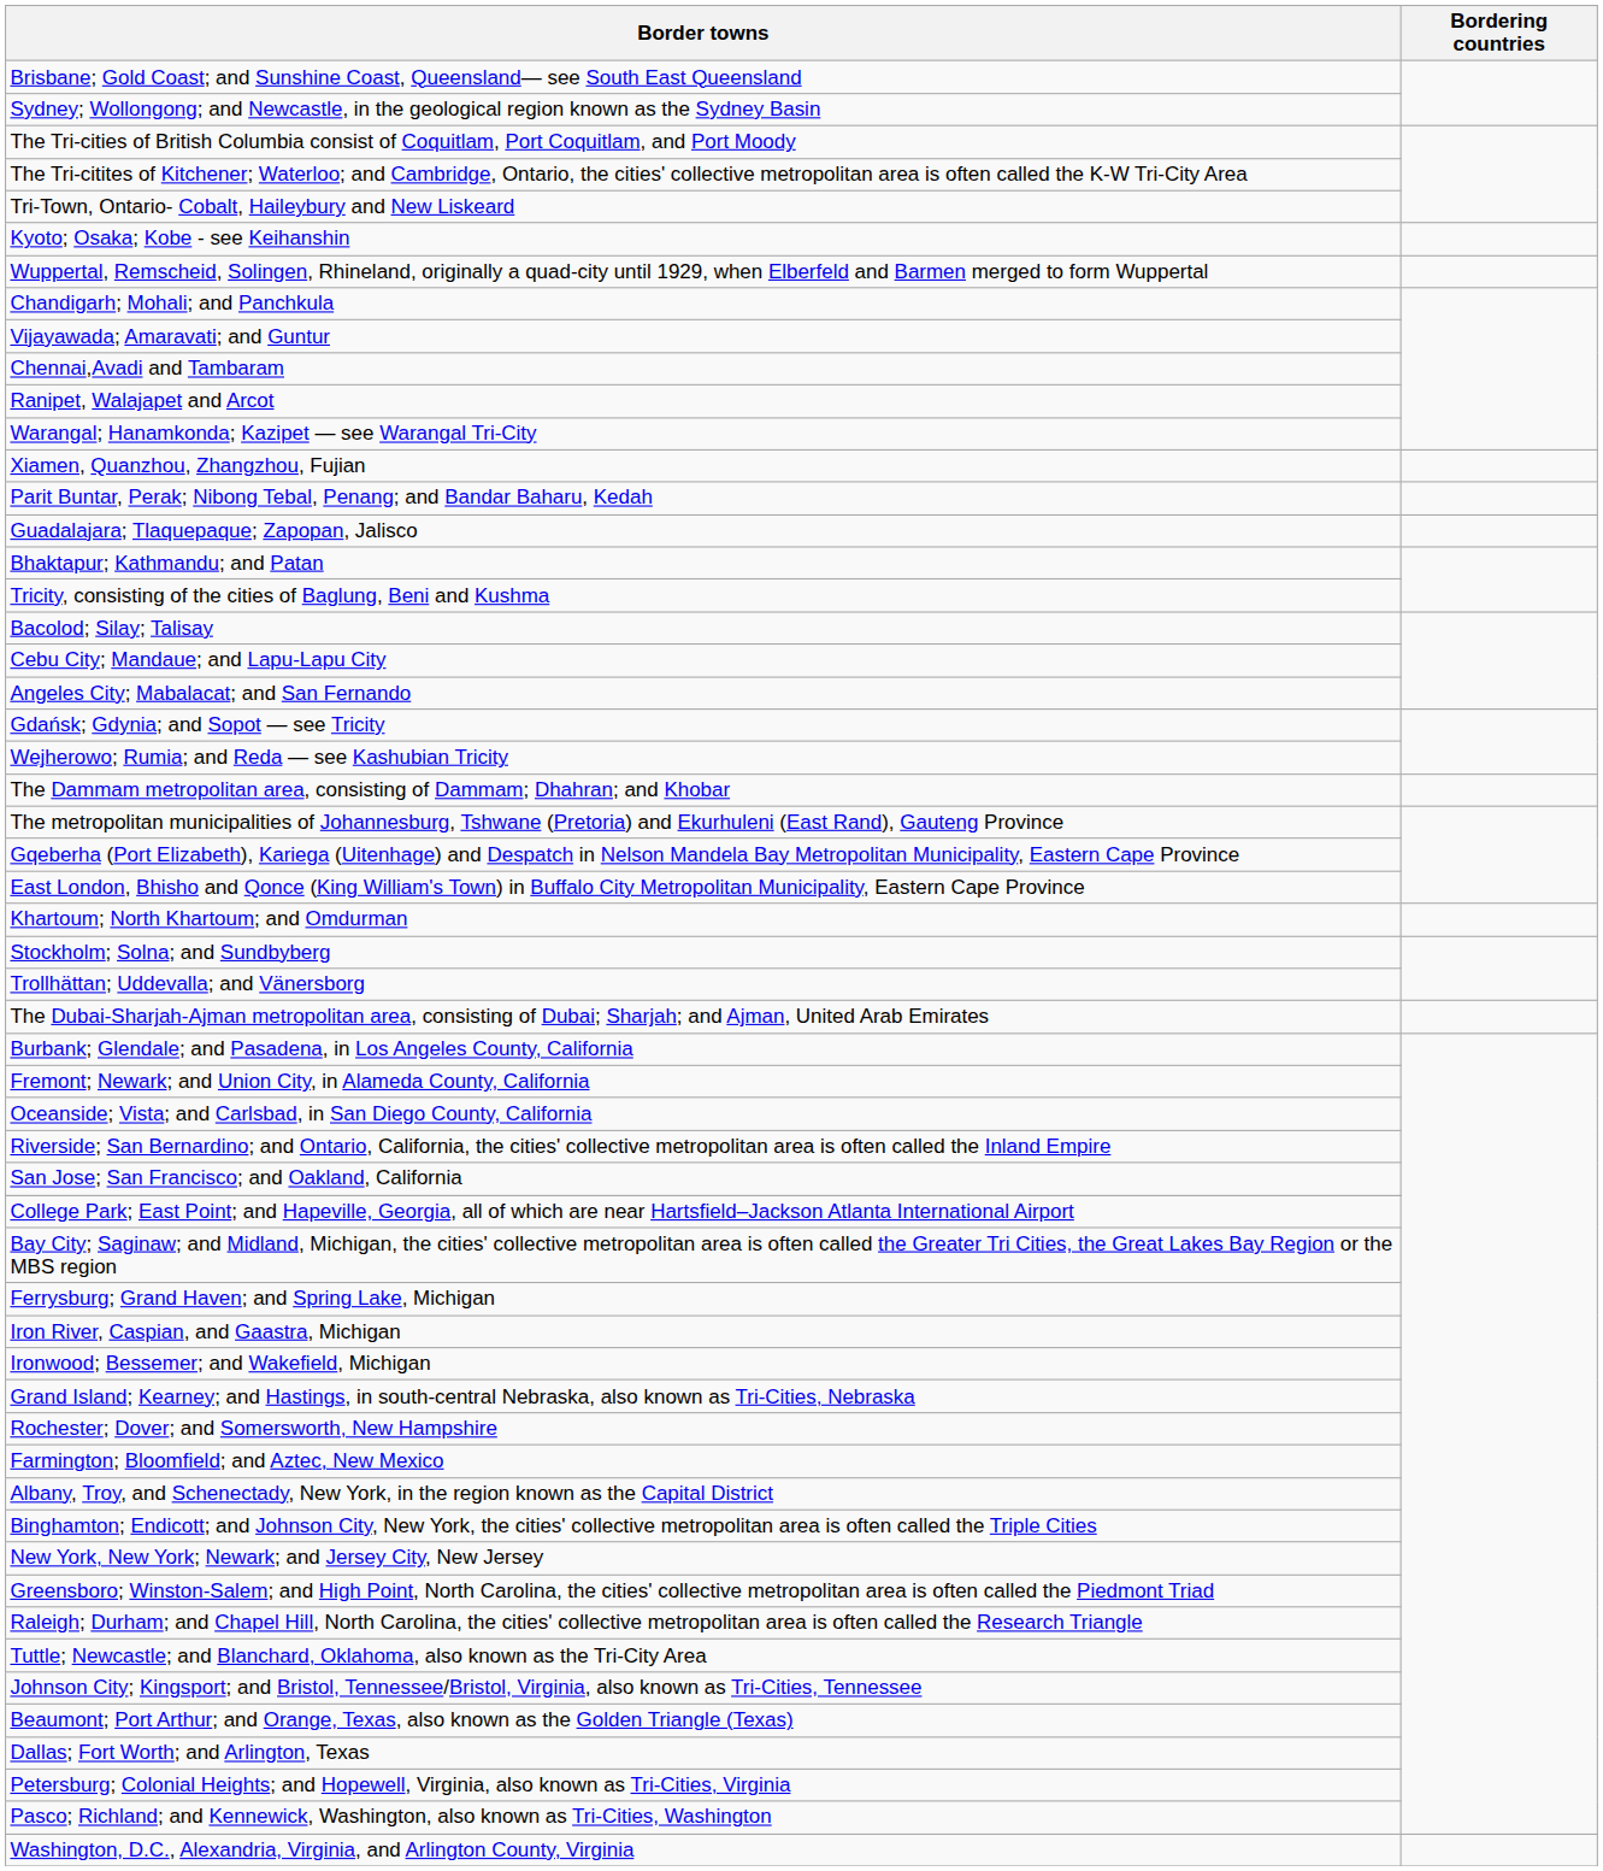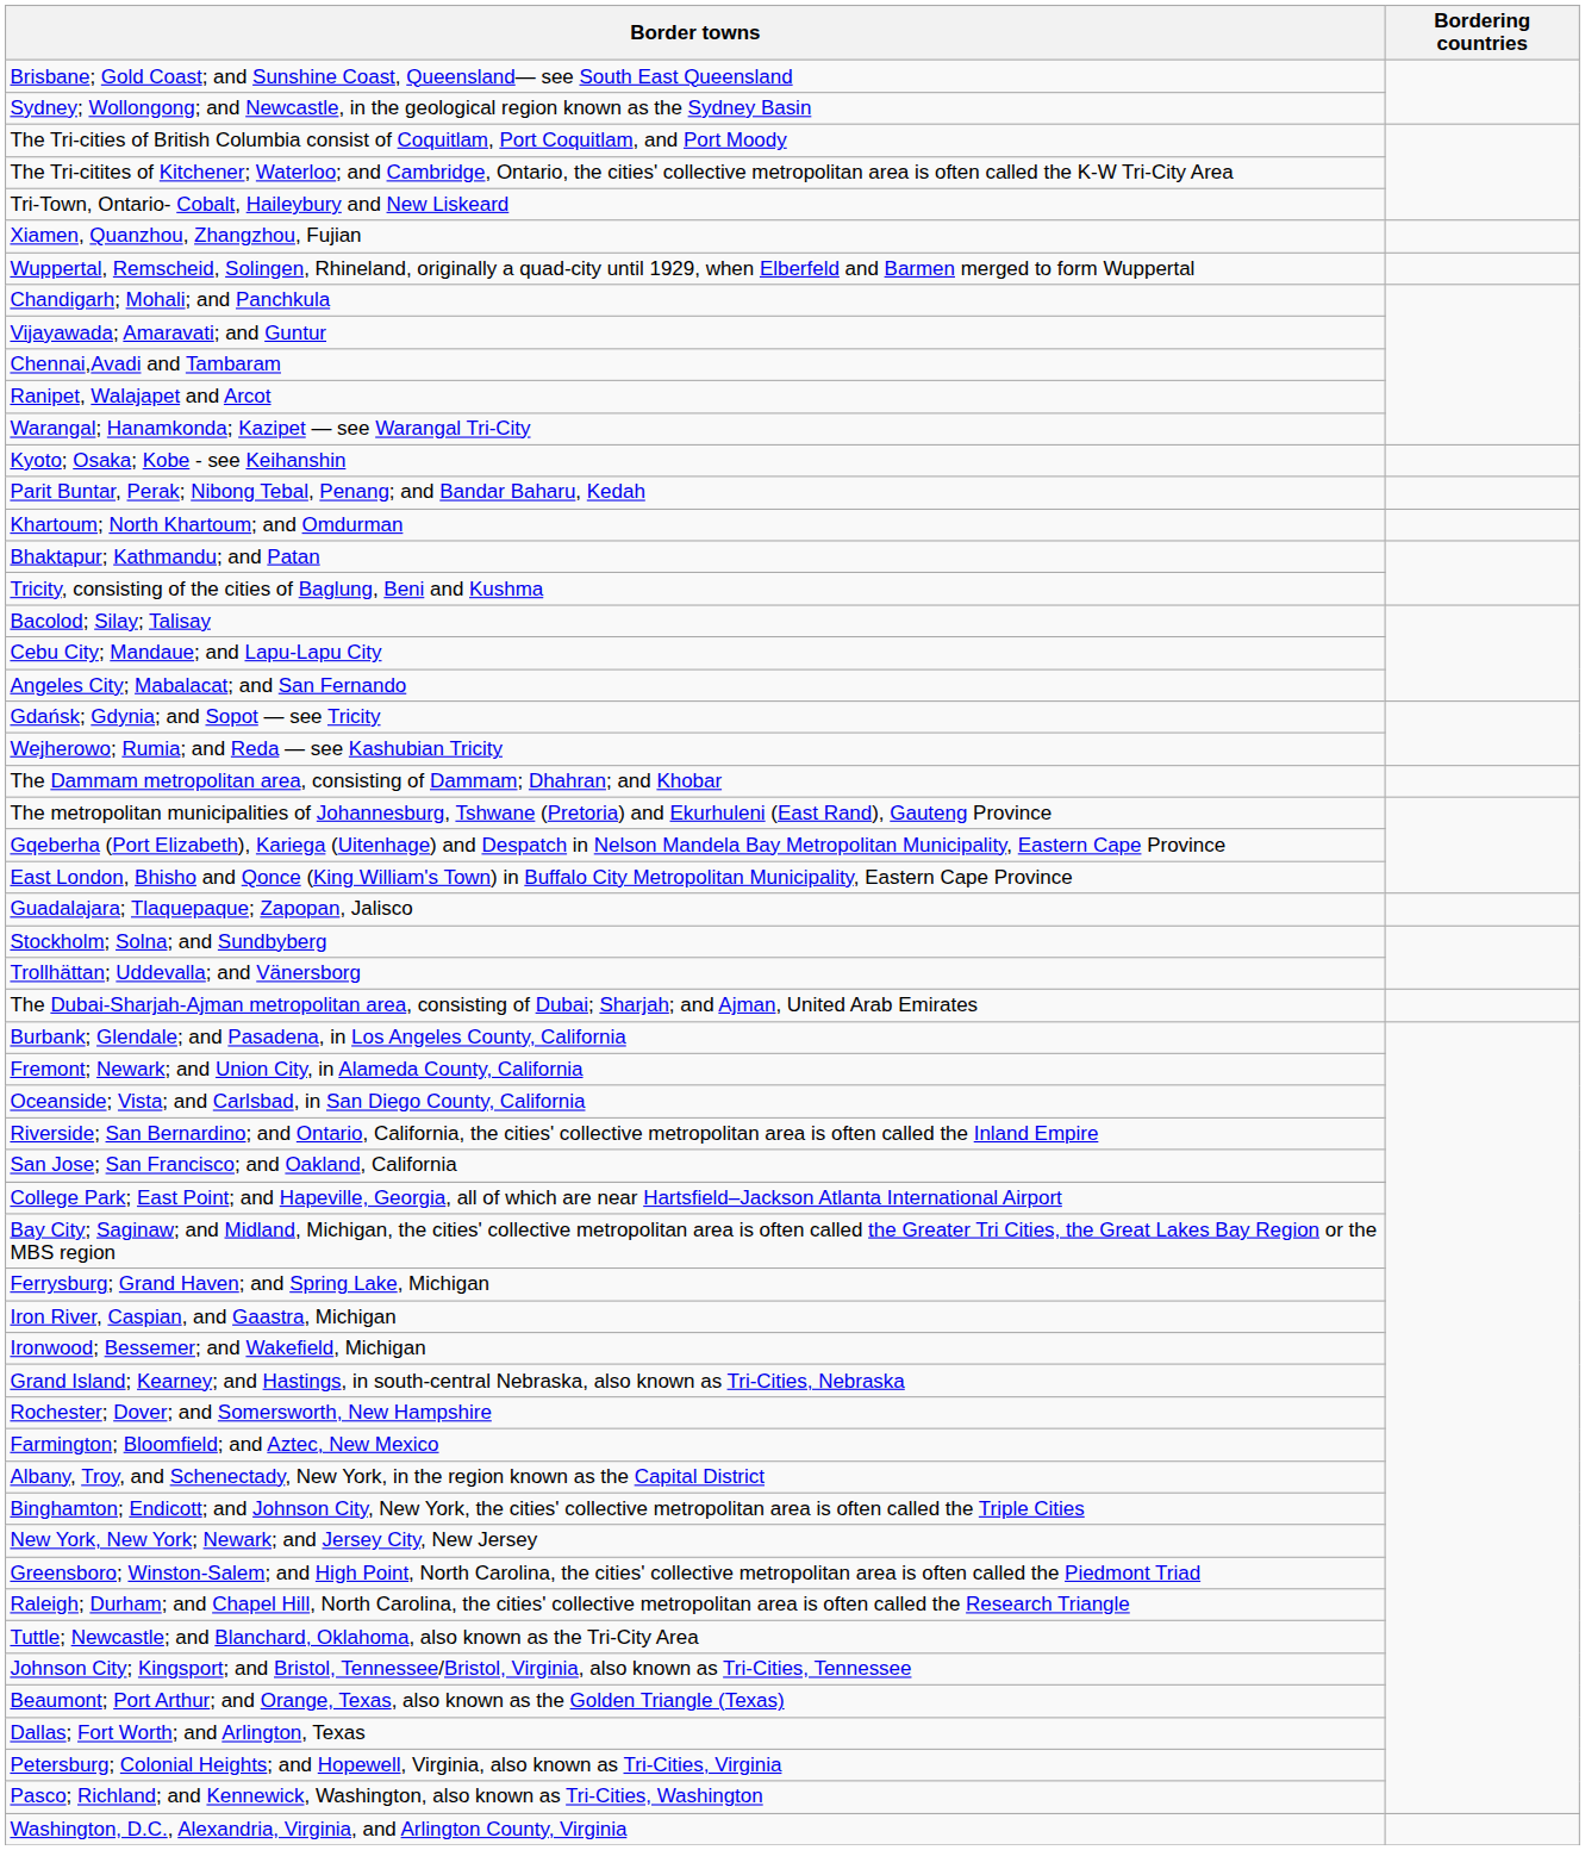 <table class="wikitable sortable">
 <tr>
 <th>Border towns</th>
 <th>Bordering countries</th>
 </tr>
 <tr>
 <td><a href='#'>Brisbane</a>; <a href='#'>Gold Coast</a>; and <a href='#'>Sunshine Coast</a>, <a href='#'>Queensland</a>— see <a href='#'>South East Queensland</a></td>
 <td rowspan="2"></td>
 </tr>
 <tr>
 <td><a href='#'>Sydney</a>; <a href='#'>Wollongong</a>; and <a href='#'>Newcastle</a>, in the geological region known as the <a href='#'>Sydney Basin</a></td>
 </tr>
 <tr>
 <td>The Tri-cities of British Columbia consist of <a href='#'>Coquitlam</a>, <a href='#'>Port Coquitlam</a>, and <a href='#'>Port Moody</a></td>
 <td rowspan="3"></td>
 </tr>
 <tr>
 <td>The Tri-citites of <a href='#'>Kitchener</a>; <a href='#'>Waterloo</a>; and <a href='#'>Cambridge</a>, Ontario, the cities' collective metropolitan area is often called the K-W Tri-City Area</td>
 </tr>
 <tr>
 <td>Tri-Town, Ontario- <a href='#'>Cobalt</a>, <a href='#'>Haileybury</a> and <a href='#'>New Liskeard</a></td>
 </tr>
 <tr>
-<td><a href='#'>Kyoto</a>; <a href='#'>Osaka</a>; <a href='#'>Kobe</a> - see <a href='#'>Keihanshin</a></td>
+<td><a href='#'>Xiamen</a>, <a href='#'>Quanzhou</a>, <a href='#'>Zhangzhou</a>, Fujian</td>
 <td></td>
 </tr>
 <tr>
 <td><a href='#'>Wuppertal</a>, <a href='#'>Remscheid</a>, <a href='#'>Solingen</a>, Rhineland, originally a quad-city until 1929, when <a href='#'>Elberfeld</a> and <a href='#'>Barmen</a> merged to form Wuppertal</td>
 <td></td>
 </tr>
 <tr>
 <td><a href='#'>Chandigarh</a>; <a href='#'>Mohali</a>; and <a href='#'>Panchkula</a></td>
 <td rowspan="5"></td>
 </tr>
 <tr>
 <td><a href='#'>Vijayawada</a>; <a href='#'>Amaravati</a>; and <a href='#'>Guntur</a></td>
 </tr>
 <tr>
 <td><a href='#'>Chennai</a>,<a href='#'>Avadi</a> and <a href='#'>Tambaram</a></td>
 </tr>
 <tr>
 <td><a href='#'>Ranipet</a>, <a href='#'>Walajapet</a> and <a href='#'>Arcot</a></td>
 </tr>
 <tr>
 <td><a href='#'>Warangal</a>; <a href='#'>Hanamkonda</a>; <a href='#'>Kazipet</a> — see <a href='#'>Warangal Tri-City</a></td>
 </tr>
 <tr>
-<td><a href='#'>Xiamen</a>, <a href='#'>Quanzhou</a>, <a href='#'>Zhangzhou</a>, Fujian</td>
+<td><a href='#'>Kyoto</a>; <a href='#'>Osaka</a>; <a href='#'>Kobe</a> - see <a href='#'>Keihanshin</a></td>
 <td></td>
 </tr>
 <tr>
 <td><a href='#'>Parit Buntar</a>, <a href='#'>Perak</a>; <a href='#'>Nibong Tebal</a>, <a href='#'>Penang</a>; and <a href='#'>Bandar Baharu</a>, <a href='#'>Kedah</a></td>
 <td></td>
 </tr>
 <tr>
-<td><a href='#'>Guadalajara</a>; <a href='#'>Tlaquepaque</a>; <a href='#'>Zapopan</a>, Jalisco</td>
+<td><a href='#'>Khartoum</a>; <a href='#'>North Khartoum</a>; and <a href='#'>Omdurman</a></td>
 <td></td>
 </tr>
 <tr>
 <td><a href='#'>Bhaktapur</a>; <a href='#'>Kathmandu</a>; and <a href='#'>Patan</a></td>
 <td rowspan="2"></td>
 </tr>
 <tr>
 <td><a href='#'>Tricity</a>, consisting of the cities of <a href='#'>Baglung</a>, <a href='#'>Beni</a> and <a href='#'>Kushma</a></td>
 </tr>
 <tr>
 <td><a href='#'>Bacolod</a>; <a href='#'>Silay</a>; <a href='#'>Talisay</a></td>
 <td rowspan="3"></td>
 </tr>
 <tr>
 <td><a href='#'>Cebu City</a>; <a href='#'>Mandaue</a>; and <a href='#'>Lapu-Lapu City</a></td>
 </tr>
 <tr>
 <td><a href='#'>Angeles City</a>; <a href='#'>Mabalacat</a>; and <a href='#'>San Fernando</a></td>
 </tr>
 <tr>
 <td><a href='#'>Gdańsk</a>; <a href='#'>Gdynia</a>; and <a href='#'>Sopot</a> — see <a href='#'>Tricity</a></td>
 <td rowspan="2"></td>
 </tr>
 <tr>
 <td><a href='#'>Wejherowo</a>; <a href='#'>Rumia</a>; and <a href='#'>Reda</a> — see <a href='#'>Kashubian Tricity</a></td>
 </tr>
 <tr>
 <td>The <a href='#'>Dammam metropolitan area</a>, consisting of <a href='#'>Dammam</a>; <a href='#'>Dhahran</a>; and <a href='#'>Khobar</a></td>
 <td></td>
 </tr>
 <tr>
 <td>The metropolitan municipalities of <a href='#'>Johannesburg</a>, <a href='#'>Tshwane</a> (<a href='#'>Pretoria</a>) and <a href='#'>Ekurhuleni</a> (<a href='#'>East Rand</a>), <a href='#'>Gauteng</a> Province</td>
 <td rowspan="3"></td>
 </tr>
 <tr>
 <td><a href='#'>Gqeberha</a> (<a href='#'>Port Elizabeth</a>), <a href='#'>Kariega</a> (<a href='#'>Uitenhage</a>) and <a href='#'>Despatch</a> in <a href='#'>Nelson Mandela Bay Metropolitan Municipality</a>, <a href='#'>Eastern Cape</a> Province</td>
 </tr>
 <tr>
 <td><a href='#'>East London</a>, <a href='#'>Bhisho</a> and <a href='#'>Qonce</a> (<a href='#'>King William's Town</a>) in <a href='#'>Buffalo City Metropolitan Municipality</a>, Eastern Cape Province</td>
 </tr>
 <tr>
-<td><a href='#'>Khartoum</a>; <a href='#'>North Khartoum</a>; and <a href='#'>Omdurman</a></td>
+<td><a href='#'>Guadalajara</a>; <a href='#'>Tlaquepaque</a>; <a href='#'>Zapopan</a>, Jalisco</td>
 <td></td>
 </tr>
 <tr>
 <td><a href='#'>Stockholm</a>; <a href='#'>Solna</a>; and <a href='#'>Sundbyberg</a></td>
 <td rowspan="2"></td>
 </tr>
 <tr>
 <td><a href='#'>Trollhättan</a>; <a href='#'>Uddevalla</a>; and <a href='#'>Vänersborg</a></td>
 </tr>
 <tr>
 <td>The <a href='#'>Dubai-Sharjah-Ajman metropolitan area</a>, consisting of <a href='#'>Dubai</a>; <a href='#'>Sharjah</a>; and <a href='#'>Ajman</a>, United Arab Emirates</td>
 <td></td>
 </tr>
 <tr>
 <td><a href='#'>Burbank</a>; <a href='#'>Glendale</a>; and <a href='#'>Pasadena</a>, in <a href='#'>Los Angeles County, California</a></td>
 <td rowspan="25"></td>
 </tr>
 <tr>
 <td><a href='#'>Fremont</a>; <a href='#'>Newark</a>; and <a href='#'>Union City</a>, in <a href='#'>Alameda County, California</a></td>
 </tr>
 <tr>
 <td><a href='#'>Oceanside</a>; <a href='#'>Vista</a>; and <a href='#'>Carlsbad</a>, in <a href='#'>San Diego County, California</a></td>
 </tr>
 <tr>
 <td><a href='#'>Riverside</a>; <a href='#'>San Bernardino</a>; and <a href='#'>Ontario</a>, California, the cities' collective metropolitan area is often called the <a href='#'>Inland Empire</a></td>
 </tr>
 <tr>
 <td><a href='#'>San Jose</a>; <a href='#'>San Francisco</a>; and <a href='#'>Oakland</a>, California</td>
 </tr>
 <tr>
 </tr>
 <tr>
 <td><a href='#'>College Park</a>; <a href='#'>East Point</a>; and <a href='#'>Hapeville, Georgia</a>, all of which are near <a href='#'>Hartsfield–Jackson Atlanta International Airport</a></td>
 </tr>
 <tr>
 <td><a href='#'>Bay City</a>; <a href='#'>Saginaw</a>; and <a href='#'>Midland</a>, Michigan, the cities' collective metropolitan area is often called <a href='#'>the Greater Tri Cities, the Great Lakes Bay Region</a> or the MBS region</td>
 </tr>
 <tr>
 <td><a href='#'>Ferrysburg</a>; <a href='#'>Grand Haven</a>; and <a href='#'>Spring Lake</a>, Michigan</td>
 </tr>
 <tr>
 <td><a href='#'>Iron River</a>, <a href='#'>Caspian</a>, and <a href='#'>Gaastra</a>, Michigan</td>
 </tr>
 <tr>
 <td><a href='#'>Ironwood</a>; <a href='#'>Bessemer</a>; and <a href='#'>Wakefield</a>, Michigan</td>
 </tr>
 <tr>
 <td><a href='#'>Grand Island</a>; <a href='#'>Kearney</a>; and <a href='#'>Hastings</a>, in south-central Nebraska, also known as <a href='#'>Tri-Cities, Nebraska</a></td>
 </tr>
 <tr>
 <td><a href='#'>Rochester</a>; <a href='#'>Dover</a>; and <a href='#'>Somersworth, New Hampshire</a></td>
 </tr>
 <tr>
 <td><a href='#'>Farmington</a>; <a href='#'>Bloomfield</a>; and <a href='#'>Aztec, New Mexico</a></td>
 </tr>
 <tr>
 <td><a href='#'>Albany</a>, <a href='#'>Troy</a>, and <a href='#'>Schenectady</a>, New York, in the region known as the <a href='#'>Capital District</a></td>
 </tr>
 <tr>
 <td><a href='#'>Binghamton</a>; <a href='#'>Endicott</a>; and <a href='#'>Johnson City</a>, New York, the cities' collective metropolitan area is often called the <a href='#'>Triple Cities</a></td>
 </tr>
 <tr>
 <td><a href='#'>New York, New York</a>; <a href='#'>Newark</a>; and <a href='#'>Jersey City</a>, New Jersey</td>
 </tr>
 <tr>
 <td><a href='#'>Greensboro</a>; <a href='#'>Winston-Salem</a>; and <a href='#'>High Point</a>, North Carolina, the cities' collective metropolitan area is often called the <a href='#'>Piedmont Triad</a></td>
 </tr>
 <tr>
 <td><a href='#'>Raleigh</a>; <a href='#'>Durham</a>; and <a href='#'>Chapel Hill</a>, North Carolina, the cities' collective metropolitan area is often called the <a href='#'>Research Triangle</a></td>
 </tr>
 <tr>
 <td><a href='#'>Tuttle</a>; <a href='#'>Newcastle</a>; and <a href='#'>Blanchard, Oklahoma</a>, also known as the Tri-City Area</td>
 </tr>
 <tr>
 <td><a href='#'>Johnson City</a>; <a href='#'>Kingsport</a>; and <a href='#'>Bristol, Tennessee</a>/<a href='#'>Bristol, Virginia</a>, also known as <a href='#'>Tri-Cities, Tennessee</a></td>
 </tr>
 <tr>
 <td><a href='#'>Beaumont</a>; <a href='#'>Port Arthur</a>; and <a href='#'>Orange, Texas</a>, also known as the <a href='#'>Golden Triangle (Texas)</a></td>
 </tr>
 <tr>
 <td><a href='#'>Dallas</a>; <a href='#'>Fort Worth</a>; and <a href='#'>Arlington</a>, Texas</td>
 </tr>
 <tr>
 <td><a href='#'>Petersburg</a>; <a href='#'>Colonial Heights</a>; and <a href='#'>Hopewell</a>, Virginia, also known as <a href='#'>Tri-Cities, Virginia</a></td>
 </tr>
 <tr>
 <td><a href='#'>Pasco</a>; <a href='#'>Richland</a>; and <a href='#'>Kennewick</a>, Washington, also known as <a href='#'>Tri-Cities, Washington</a></td>
 </tr>
 <tr>
 <td><a href='#'>Washington, D.C.</a>, <a href='#'>Alexandria, Virginia</a>, and <a href='#'>Arlington County, Virginia</a></td>
 </tr>
 </table>
